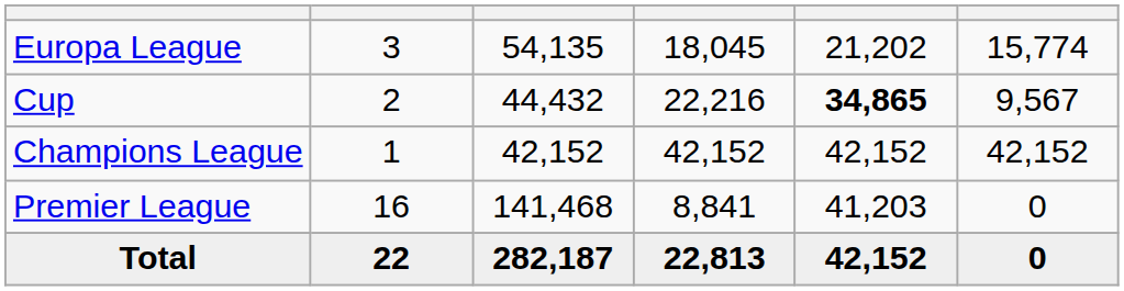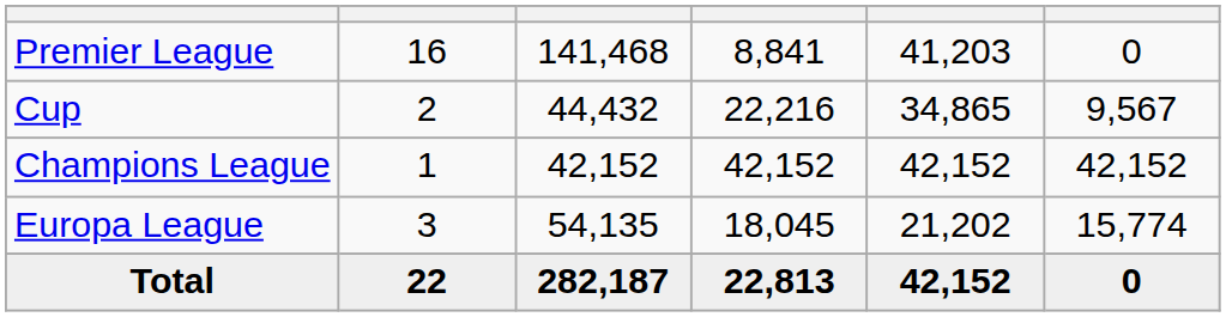 <table class="wikitable" style="text-align: center;">
 <tr>
 <th></th>
 <th style="width:70px;"></th>
 <th style="width:70px;"></th>
 <th style="width:70px;"></th>
 <th style="width:70px;"></th>
 <th style="width:70px;"></th>
 </tr>
 <tr>
-<td align=left><a href='#'>Europa League</a></td>
-<td>3</td>
-<td>54,135</td>
-<td>18,045</td>
-<td>21,202</td>
-<td>15,774</td>
+<td align=left><a href='#'>Premier League</a></td>
+<td>16</td>
+<td>141,468</td>
+<td>8,841</td>
+<td>41,203</td>
+<td>0</td>
 </tr>
 <tr>
 <td align=left><a href='#'>Cup</a></td>
 <td>2</td>
 <td>44,432</td>
 <td>22,216</td>
-<td><strong>34,865</strong></td>
+<td>34,865</td>
 <td>9,567</td>
 </tr>
 <tr>
 <td align=left><a href='#'>Champions League</a></td>
 <td>1</td>
 <td>42,152</td>
 <td>42,152</td>
 <td>42,152</td>
 <td>42,152</td>
 </tr>
 <tr>
-<td align=left><a href='#'>Premier League</a></td>
-<td>16</td>
-<td>141,468</td>
-<td>8,841</td>
-<td>41,203</td>
-<td>0</td>
+<td align=left><a href='#'>Europa League</a></td>
+<td>3</td>
+<td>54,135</td>
+<td>18,045</td>
+<td>21,202</td>
+<td>15,774</td>
 </tr>
 <tr bgcolor="#EFEFEF">
 <td><strong>Total</strong></td>
 <td><strong>22</strong></td>
 <td><strong>282,187</strong></td>
 <td><strong>22,813</strong></td>
 <td><strong>42,152</strong></td>
 <td><strong>0</strong></td>
 </tr>
 </table>
